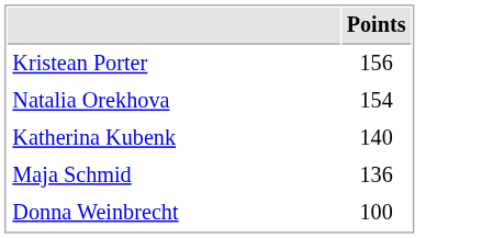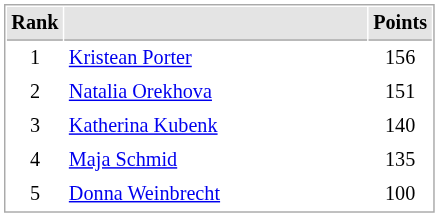 <table cellspacing="1" cellpadding="3" style="border:1px solid #AAAAAA;font-size:86%">
 <tr bgcolor="#E4E4E4">
+<th style="border-bottom:1px solid #AAAAAA" width=10>Rank</th>
 <th style="border-bottom:1px solid #AAAAAA" width=200></th>
 <th style="border-bottom:1px solid #AAAAAA" width=20>Points</th>
 </tr>
 <tr>
+<td align="center">1</td>
 <td> <a href='#'>Kristean Porter</a></td>
 <td align=center>156</td>
 </tr>
 <tr>
+<td align="center">2</td>
 <td> <a href='#'>Natalia Orekhova</a></td>
-<td align=center>154</td>
+<td align=center>151</td>
 </tr>
 <tr>
+<td align="center">3</td>
 <td> <a href='#'>Katherina Kubenk</a></td>
 <td align=center>140</td>
 </tr>
 <tr>
+<td align="center">4</td>
 <td> <a href='#'>Maja Schmid</a></td>
-<td align=center>136</td>
+<td align=center>135</td>
 </tr>
 <tr>
+<td align="center">5</td>
 <td> <a href='#'>Donna Weinbrecht</a></td>
 <td align=center>100</td>
 </tr>
 </table>
